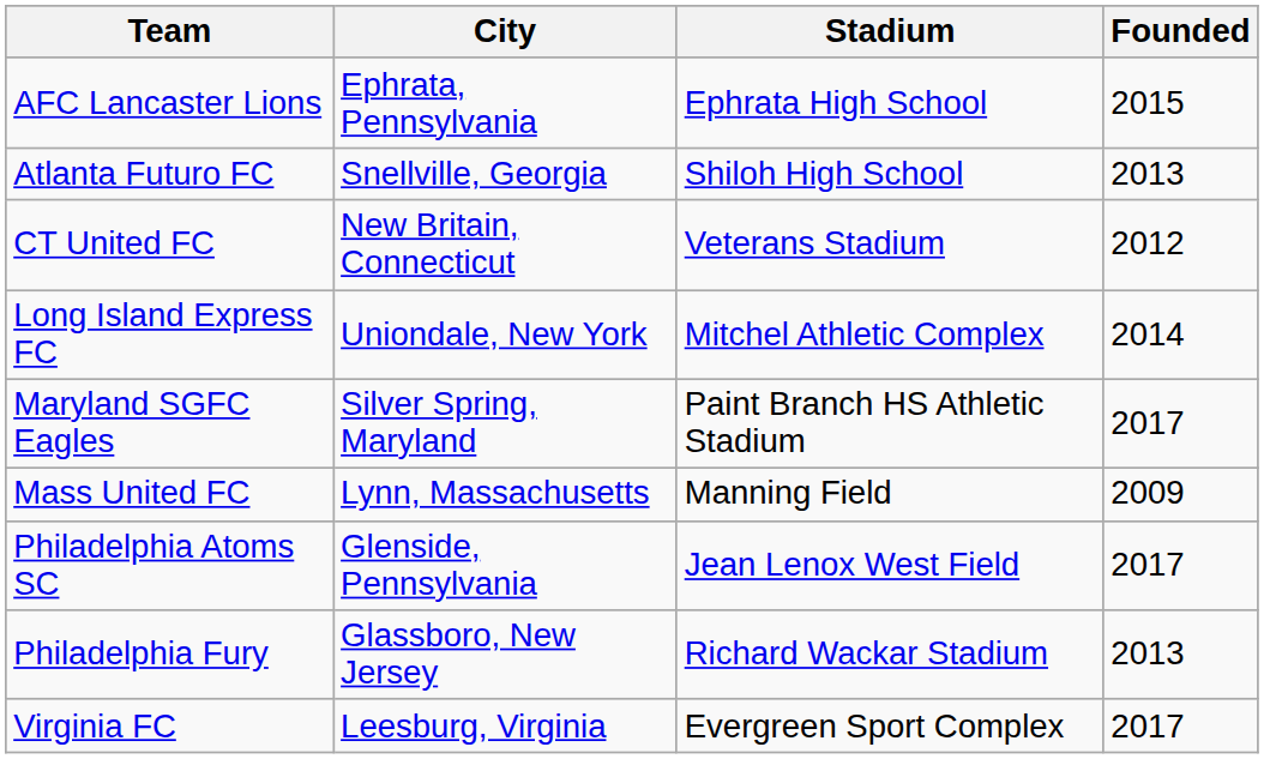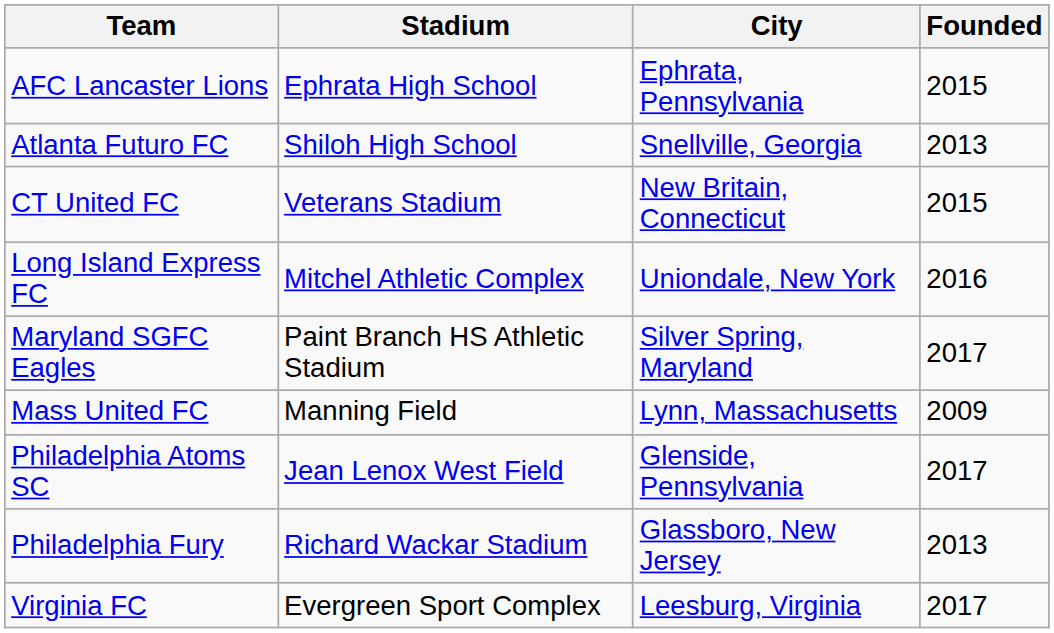 <table class="wikitable" style="text-align:left">
 <tr>
 <th>Team</th>
+<th>Stadium</th>
 <th>City</th>
-<th>Stadium</th>
 <th>Founded</th>
 </tr>
 <tr>
 <td><a href='#'>AFC Lancaster Lions</a></td>
+<td><a href='#'>Ephrata High School</a></td>
 <td><a href='#'>Ephrata, Pennsylvania</a></td>
-<td><a href='#'>Ephrata High School</a></td>
 <td>2015</td>
 </tr>
 <tr>
 <td><a href='#'>Atlanta Futuro FC</a></td>
+<td><a href='#'>Shiloh High School</a></td>
 <td><a href='#'>Snellville, Georgia</a></td>
-<td><a href='#'>Shiloh High School</a></td>
 <td>2013</td>
 </tr>
 <tr>
 <td><a href='#'>CT United FC</a></td>
+<td><a href='#'>Veterans Stadium</a></td>
 <td><a href='#'>New Britain, Connecticut</a></td>
-<td><a href='#'>Veterans Stadium</a></td>
-<td>2012</td>
+<td>2015</td>
 </tr>
 <tr>
 <td><a href='#'>Long Island Express FC</a></td>
+<td><a href='#'>Mitchel Athletic Complex</a></td>
 <td><a href='#'>Uniondale, New York</a></td>
-<td><a href='#'>Mitchel Athletic Complex</a></td>
-<td>2014</td>
+<td>2016</td>
 </tr>
 <tr>
 <td><a href='#'>Maryland SGFC Eagles</a></td>
+<td>Paint Branch HS Athletic Stadium</td>
 <td><a href='#'>Silver Spring, Maryland</a></td>
-<td>Paint Branch HS Athletic Stadium</td>
 <td>2017</td>
 </tr>
 <tr>
 <td><a href='#'>Mass United FC</a></td>
+<td>Manning Field</td>
 <td><a href='#'>Lynn, Massachusetts</a></td>
-<td>Manning Field</td>
 <td>2009</td>
 </tr>
 <tr>
 <td><a href='#'>Philadelphia Atoms SC</a></td>
+<td><a href='#'>Jean Lenox West Field</a></td>
 <td><a href='#'>Glenside, Pennsylvania</a></td>
-<td><a href='#'>Jean Lenox West Field</a></td>
 <td>2017</td>
 </tr>
 <tr>
 <td><a href='#'>Philadelphia Fury</a></td>
+<td><a href='#'>Richard Wackar Stadium</a></td>
 <td><a href='#'>Glassboro, New Jersey</a></td>
-<td><a href='#'>Richard Wackar Stadium</a></td>
 <td>2013</td>
 </tr>
 <tr>
 <td><a href='#'>Virginia FC</a></td>
+<td>Evergreen Sport Complex</td>
 <td><a href='#'>Leesburg, Virginia</a></td>
-<td>Evergreen Sport Complex</td>
 <td>2017</td>
 </tr>
 </table>
